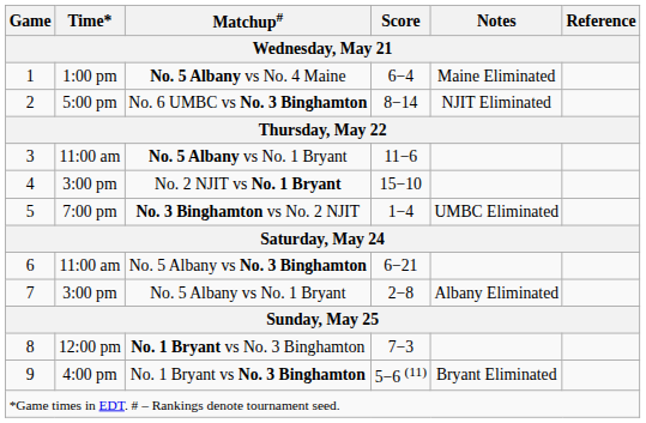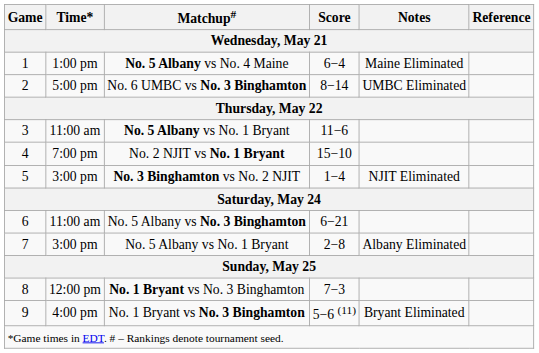 <table class="wikitable" style="font-size: 95%">
 <tr align="center">
 <th>Game</th>
 <th>Time*</th>
 <th>Matchup<sup>#</sup></th>
 <th>Score</th>
 <th>Notes</th>
 <th>Reference</th>
 </tr>
 <tr>
 <th colspan=7>Wednesday, May 21</th>
 </tr>
 <tr>
 <td style="text-align:center;">1</td>
 <td style="text-align:center;">1:00 pm</td>
 <td style="text-align:center;"><strong>No. 5 Albany</strong> vs No. 4 Maine</td>
 <td style="text-align:center;">6−4</td>
 <td style="text-align:center;">Maine Eliminated</td>
 <td style="text-align:center;"></td>
 </tr>
 <tr>
 <td style="text-align:center;">2</td>
 <td style="text-align:center;">5:00 pm</td>
 <td style="text-align:center;">No. 6 UMBC vs <strong>No. 3 Binghamton</strong></td>
 <td style="text-align:center;">8−14</td>
-<td style="text-align:center;">NJIT Eliminated</td>
+<td style="text-align:center;">UMBC Eliminated</td>
 <td style="text-align:center;"></td>
 </tr>
 <tr>
 <th colspan=7>Thursday, May 22</th>
 </tr>
 <tr>
 <td style="text-align:center;">3</td>
 <td style="text-align:center;">11:00 am</td>
 <td style="text-align:center;"><strong>No. 5 Albany</strong> vs No. 1 Bryant</td>
 <td style="text-align:center;">11−6</td>
 <td style="text-align:center;"></td>
 <td style="text-align:center;"></td>
 </tr>
 <tr>
 <td style="text-align:center;">4</td>
-<td style="text-align:center;">3:00 pm</td>
+<td style="text-align:center;">7:00 pm</td>
 <td style="text-align:center;">No. 2 NJIT vs <strong>No. 1 Bryant</strong></td>
 <td style="text-align:center;">15−10</td>
 <td style="text-align:center;"></td>
 <td style="text-align:center;"></td>
 </tr>
 <tr>
 <td style="text-align:center;">5</td>
-<td style="text-align:center;">7:00 pm</td>
+<td style="text-align:center;">3:00 pm</td>
 <td style="text-align:center;"><strong>No. 3 Binghamton</strong> vs No. 2 NJIT</td>
 <td style="text-align:center;">1−4</td>
-<td style="text-align:center;">UMBC Eliminated</td>
+<td style="text-align:center;">NJIT Eliminated</td>
 <td style="text-align:center;"></td>
 </tr>
 <tr>
 <th colspan=7>Saturday, May 24</th>
 </tr>
 <tr>
 <td style="text-align:center;">6</td>
 <td style="text-align:center;">11:00 am</td>
 <td style="text-align:center;">No. 5 Albany vs <strong>No. 3 Binghamton</strong></td>
 <td style="text-align:center;">6−21</td>
 <td style="text-align:center;"></td>
 <td style="text-align:center;"></td>
 </tr>
 <tr>
 <td style="text-align:center;">7</td>
 <td style="text-align:center;">3:00 pm</td>
 <td style="text-align:center;">No. 5 Albany vs No. 1 Bryant</td>
 <td style="text-align:center;">2−8</td>
 <td style="text-align:center;">Albany Eliminated</td>
 <td style="text-align:center;"></td>
 </tr>
 <tr>
 <th colspan=7>Sunday, May 25</th>
 </tr>
 <tr>
 <td style="text-align:center;">8</td>
 <td style="text-align:center;">12:00 pm</td>
 <td style="text-align:center;"><strong>No. 1 Bryant</strong> vs No. 3 Binghamton</td>
 <td style="text-align:center;">7−3</td>
 <td style="text-align:center;"></td>
 <td style="text-align:center;"></td>
 </tr>
 <tr>
 <td style="text-align:center;">9</td>
 <td style="text-align:center;">4:00 pm</td>
 <td style="text-align:center;">No. 1 Bryant vs <strong>No. 3 Binghamton</strong></td>
 <td style="text-align:center;">5−6 <sup>(11)</sup></td>
 <td style="text-align:center;">Bryant Eliminated</td>
 <td style="text-align:center;"></td>
 </tr>
 <tr>
 <td colspan=7><small>*Game times in <a href='#'>EDT</a>. # – Rankings denote tournament seed. </small></td>
 </tr>
 </table>
